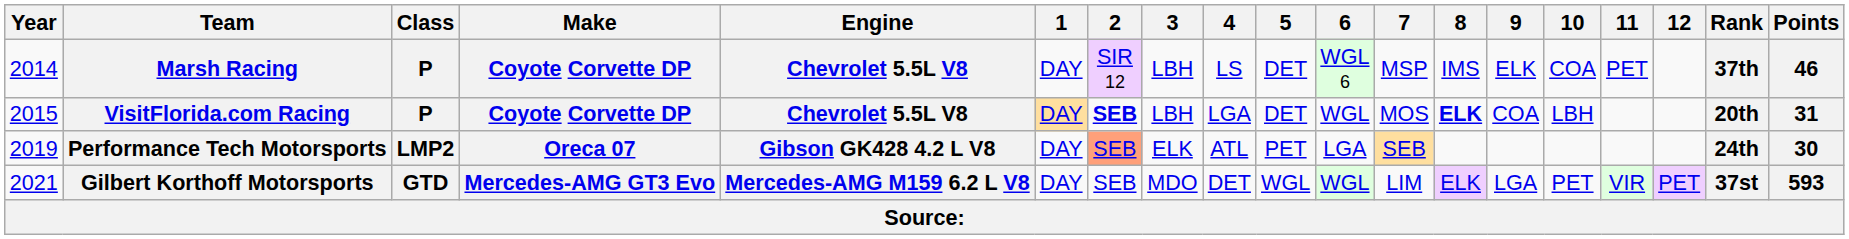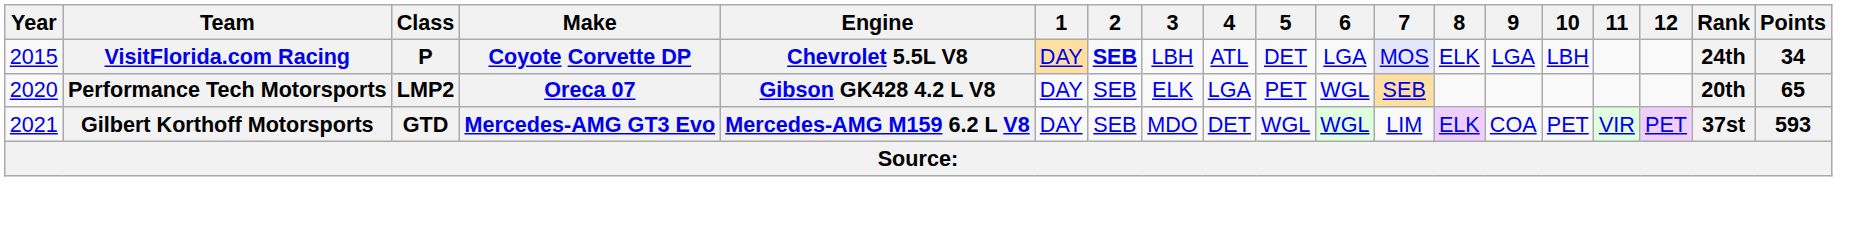 <table class="wikitable" style="text-align:center; font-size:90%">
 <tr>
 <th>Year</th>
 <th>Team</th>
 <th>Class</th>
 <th>Make</th>
 <th>Engine</th>
 <th>1</th>
 <th>2</th>
 <th>3</th>
 <th>4</th>
 <th>5</th>
 <th>6</th>
 <th>7</th>
 <th>8</th>
 <th>9</th>
 <th>10</th>
 <th>11</th>
 <th>12</th>
 <th>Rank</th>
 <th>Points</th>
 </tr>
 <tr>
-<td><a href='#'>2014</a></td>
-<th><a href='#'>Marsh Racing</a></th>
-<th>P</th>
-<th><a href='#'>Coyote</a> <a href='#'>Corvette DP</a></th>
-<th><a href='#'>Chevrolet</a> 5.5L <a href='#'>V8</a></th>
-<td><a href='#'>DAY</a><br><small> </small></td>
-<td style="background:#efcfff;"><a href='#'>SIR</a><br><small>12</small></td>
-<td><a href='#'>LBH</a><br><small></small></td>
-<td><a href='#'>LS</a><br><small> </small></td>
-<td><a href='#'>DET</a><br><small> </small></td>
-<td style="background:#dfffdf;"><a href='#'>WGL</a><br><small>6</small></td>
-<td><a href='#'>MSP</a><br><small> </small></td>
-<td><a href='#'>IMS</a><br><small> </small></td>
-<td><a href='#'>ELK</a><br><small> </small></td>
-<td><a href='#'>COA</a><br><small> </small></td>
-<td><a href='#'>PET</a><br><small> </small></td>
-<td></td>
-<th>37th</th>
-<th>46</th>
-</tr>
-<tr>
 <td><a href='#'>2015</a></td>
 <th><a href='#'>VisitFlorida.com Racing</a></th>
 <th>P</th>
 <th><a href='#'>Coyote</a> <a href='#'>Corvette DP</a></th>
 <th><a href='#'>Chevrolet</a> 5.5L V8</th>
 <td style="background:#FFDF9F;"><a href='#'>DAY</a><br></td>
 <td><strong><a href='#'>SEB</a><br></strong></td>
 <td><a href='#'>LBH</a><br></td>
+<td><a href='#'>ATL</a><br></td>
+<td><a href='#'>DET</a><br></td>
 <td><a href='#'>LGA</a><br></td>
-<td><a href='#'>DET</a><br></td>
-<td><a href='#'>WGL</a><br></td>
-<td><a href='#'>MOS</a><br></td>
-<td><strong><a href='#'>ELK</a><br></strong></td>
-<td><a href='#'>COA</a><br></td>
+<td style="background: lavender;"><a href='#'>MOS</a><br></td>
+<td><a href='#'>ELK</a><br></td>
+<td><a href='#'>LGA</a><br></td>
 <td><a href='#'>LBH</a></td>
 <td></td>
 <td></td>
-<th>20th</th>
-<th>31</th>
+<th>24th</th>
+<th>34</th>
 </tr>
 <tr>
-<td rowspan=1><a href='#'>2019</a></td>
+<td rowspan=1><a href='#'>2020</a></td>
 <th>Performance Tech Motorsports</th>
 <th>LMP2</th>
 <th><a href='#'>Oreca 07</a></th>
 <th><a href='#'>Gibson</a> GK428 4.2 L V8</th>
 <td><a href='#'>DAY</a><br></td>
-<td style="background: lightsalmon;"><a href='#'>SEB</a><br></td>
+<td><a href='#'>SEB</a><br></td>
 <td><a href='#'>ELK</a><br></td>
-<td><a href='#'>ATL</a><br></td>
+<td><a href='#'>LGA</a><br></td>
 <td><a href='#'>PET</a><br></td>
-<td><a href='#'>LGA</a><br></td>
+<td><a href='#'>WGL</a><br></td>
 <td style="background:#FFDF9F;"><a href='#'>SEB</a><br></td>
 <td></td>
 <td></td>
 <td></td>
 <td></td>
 <td></td>
-<th>24th</th>
-<th>30</th>
+<th>20th</th>
+<th>65</th>
 </tr>
 <tr>
 <td><a href='#'>2021</a></td>
 <th>Gilbert Korthoff Motorsports</th>
 <th>GTD</th>
 <th><a href='#'>Mercedes-AMG GT3 Evo</a></th>
 <th><a href='#'>Mercedes-AMG M159</a> 6.2 L <a href='#'>V8</a></th>
 <td><a href='#'>DAY</a><br></td>
 <td><a href='#'>SEB</a><br></td>
 <td><a href='#'>MDO</a><br></td>
 <td><a href='#'>DET</a><br></td>
 <td><a href='#'>WGL</a><br></td>
 <td style="background:#dfffdf;"><a href='#'>WGL</a><br></td>
 <td><a href='#'>LIM</a></td>
 <td style="background:#efcfff;"><a href='#'>ELK</a><br></td>
-<td><a href='#'>LGA</a><br></td>
+<td><a href='#'>COA</a><br></td>
 <td><a href='#'>PET</a><br></td>
 <td style="background:#dfffdf;"><a href='#'>VIR</a><br></td>
 <td style="background:#efcfff;"><a href='#'>PET</a><br></td>
 <th>37st</th>
 <th>593</th>
 </tr>
 <tr>
 <th colspan="19">Source:</th>
 </tr>
 </table>
